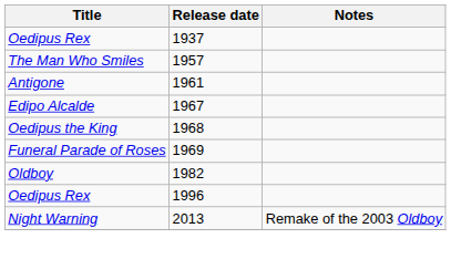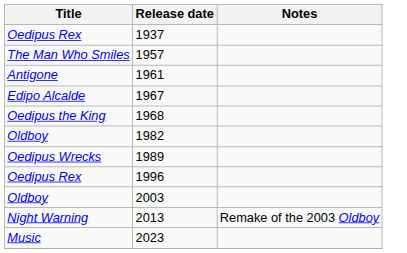 <table class="wikitable sortable">
 <tr>
 <th scope="col">Title</th>
 <th scope="col">Release date</th>
 <th scope="col" class="unsortable">Notes</th>
 </tr>
 <tr>
 <td><em><a href='#'>Oedipus Rex</a></em></td>
 <td>1937</td>
 <td></td>
 </tr>
 <tr>
 <td><em><a href='#'>The Man Who Smiles</a></em></td>
 <td>1957</td>
 <td></td>
 </tr>
 <tr>
 <td><em><a href='#'>Antigone</a></em></td>
 <td>1961</td>
 <td></td>
 </tr>
 <tr>
 <td><em><a href='#'>Edipo Alcalde</a></em></td>
 <td>1967</td>
 <td></td>
 </tr>
 <tr>
 <td><em><a href='#'>Oedipus the King</a></em></td>
 <td>1968</td>
 <td></td>
 </tr>
 <tr>
-<td><em><a href='#'>Funeral Parade of Roses</a></em></td>
-<td>1969</td>
+<td><em><a href='#'>Oldboy</a></em></td>
+<td>1982</td>
 <td></td>
 </tr>
 <tr>
-<td><em><a href='#'>Oldboy</a></em></td>
-<td>1982</td>
+<td><em><a href='#'>Oedipus Wrecks</a></em></td>
+<td>1989</td>
 <td></td>
 </tr>
 <tr>
 <td><em><a href='#'>Oedipus Rex</a></em></td>
 <td>1996</td>
 <td></td>
 </tr>
 <tr>
+<td><em><a href='#'>Oldboy</a></em></td>
+<td>2003</td>
+<td></td>
+</tr>
+<tr>
 <td><em><a href='#'>Night Warning</a></em></td>
 <td>2013</td>
 <td>Remake of the 2003 <em><a href='#'>Oldboy</a></em></td>
 </tr>
 <tr>
+<td><em><a href='#'>Music</a></em></td>
+<td>2023</td>
+<td></td>
+</tr>
+<tr>
 </tr>
 </table>
